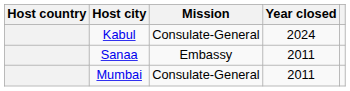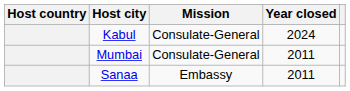 <table class="wikitable plainrowheaders" style="text-align:center;">
 <tr>
 <th scope="col">Host country</th>
 <th scope="col">Host city</th>
 <th scope="col">Mission</th>
 <th scope="col">Year closed</th>
 <th scope="col"></th>
 </tr>
 <tr>
 <th scope="row"></th>
 <td><a href='#'>Kabul</a></td>
 <td>Consulate-General</td>
 <td>2024</td>
 <td></td>
 </tr>
 <tr>
 <th scope="row"></th>
+<td><a href='#'>Mumbai</a></td>
+<td>Consulate-General</td>
+<td>2011</td>
+<td></td>
+</tr>
+<tr>
+<th scope="row"></th>
 <td><a href='#'>Sanaa</a></td>
 <td>Embassy</td>
 <td>2011</td>
 <td></td>
 </tr>
-<tr>
-<th scope="row"></th>
-<td><a href='#'>Mumbai</a></td>
-<td>Consulate-General</td>
-<td>2011</td>
-<td></td>
-</tr>
 </table>
